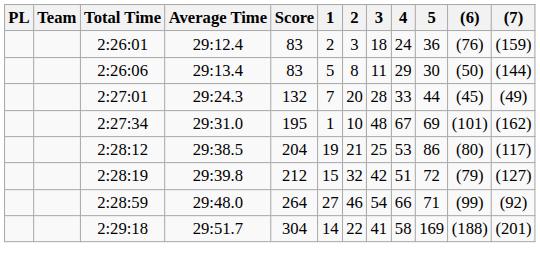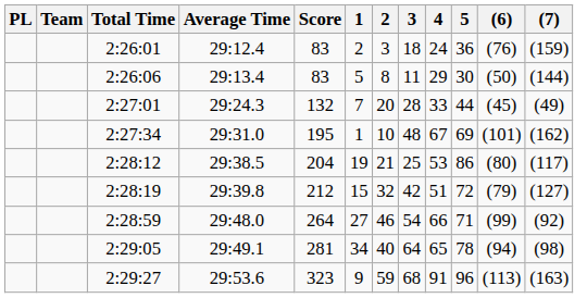 <table class="wikitable sortable" style="text-align:center">
 <tr Wake Forest>
 <th>PL</th>
 <th>Team</th>
 <th>Total Time</th>
 <th>Average Time</th>
 <th>Score</th>
 <th>1</th>
 <th>2</th>
 <th>3</th>
 <th>4</th>
 <th>5</th>
 <th>(6)</th>
 <th>(7)</th>
 </tr>
 <tr>
 <td></td>
 <td></td>
 <td>2:26:01</td>
 <td>29:12.4</td>
 <td>83</td>
 <td>2</td>
 <td>3</td>
 <td>18</td>
 <td>24</td>
 <td>36</td>
 <td>(76)</td>
 <td>(159)</td>
 </tr>
 <tr>
 <td></td>
 <td></td>
 <td>2:26:06</td>
 <td>29:13.4</td>
 <td>83</td>
 <td>5</td>
 <td>8</td>
 <td>11</td>
 <td>29</td>
 <td>30</td>
 <td>(50)</td>
 <td>(144)</td>
 </tr>
 <tr>
 <td></td>
 <td></td>
 <td>2:27:01</td>
 <td>29:24.3</td>
 <td>132</td>
 <td>7</td>
 <td>20</td>
 <td>28</td>
 <td>33</td>
 <td>44</td>
 <td>(45)</td>
 <td>(49)</td>
 </tr>
 <tr>
 <td></td>
 <td></td>
 <td>2:27:34</td>
 <td>29:31.0</td>
 <td>195</td>
 <td>1</td>
 <td>10</td>
 <td>48</td>
 <td>67</td>
 <td>69</td>
 <td>(101)</td>
 <td>(162)</td>
 </tr>
 <tr>
 <td></td>
 <td></td>
 <td>2:28:12</td>
 <td>29:38.5</td>
 <td>204</td>
 <td>19</td>
 <td>21</td>
 <td>25</td>
 <td>53</td>
 <td>86</td>
 <td>(80)</td>
 <td>(117)</td>
 </tr>
 <tr>
 <td></td>
 <td></td>
 <td>2:28:19</td>
 <td>29:39.8</td>
 <td>212</td>
 <td>15</td>
 <td>32</td>
 <td>42</td>
 <td>51</td>
 <td>72</td>
 <td>(79)</td>
 <td>(127)</td>
 </tr>
 <tr>
 <td></td>
 <td></td>
 <td>2:28:59</td>
 <td>29:48.0</td>
 <td>264</td>
 <td>27</td>
 <td>46</td>
 <td>54</td>
 <td>66</td>
 <td>71</td>
 <td>(99)</td>
 <td>(92)</td>
 </tr>
 <tr>
 <td></td>
 <td></td>
-<td>2:29:18</td>
-<td>29:51.7</td>
-<td>304</td>
-<td>14</td>
-<td>22</td>
-<td>41</td>
-<td>58</td>
-<td>169</td>
-<td>(188)</td>
-<td>(201)</td>
+<td>2:29:05</td>
+<td>29:49.1</td>
+<td>281</td>
+<td>34</td>
+<td>40</td>
+<td>64</td>
+<td>65</td>
+<td>78</td>
+<td>(94)</td>
+<td>(98)</td>
+</tr>
+<tr>
+<td></td>
+<td></td>
+<td>2:29:27</td>
+<td>29:53.6</td>
+<td>323</td>
+<td>9</td>
+<td>59</td>
+<td>68</td>
+<td>91</td>
+<td>96</td>
+<td>(113)</td>
+<td>(163)</td>
 </tr>
 </table>
